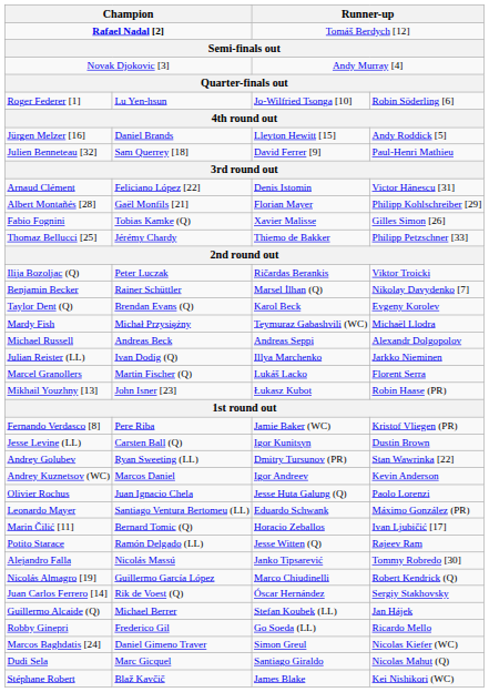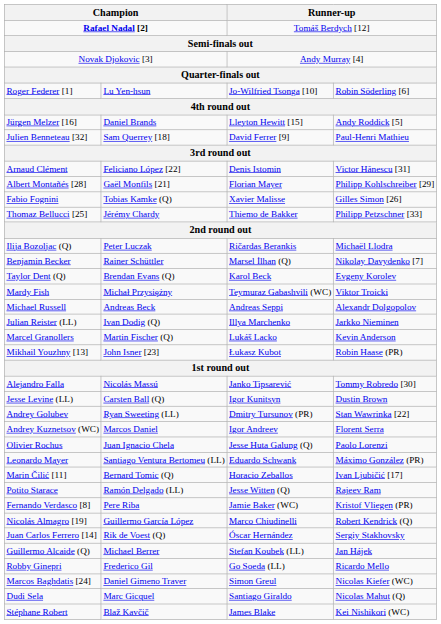 <table class="wikitable collapsible collapsed" style=font-size:90%>
 <tr style=font-size:110%>
 <th colspan=2><strong>Champion</strong></th>
 <th colspan=2>Runner-up</th>
 </tr>
 <tr align=center>
 <td colspan=2> <strong><a href='#'>Rafael Nadal</a> [2]</strong></td>
 <td colspan=2> <a href='#'>Tomáš Berdych</a> [12]</td>
 </tr>
 <tr style=font-size:110%>
 <th colspan=4>Semi-finals out</th>
 </tr>
 <tr align=center>
 <td colspan=2> <a href='#'>Novak Djokovic</a> [3]</td>
 <td colspan=2> <a href='#'>Andy Murray</a> [4]</td>
 </tr>
 <tr style=font-size:110%>
 <th colspan=4>Quarter-finals out</th>
 </tr>
 <tr>
 <td> <a href='#'>Roger Federer</a> [1]</td>
 <td> <a href='#'>Lu Yen-hsun</a></td>
 <td> <a href='#'>Jo-Wilfried Tsonga</a> [10]</td>
 <td> <a href='#'>Robin Söderling</a> [6]</td>
 </tr>
 <tr style=font-size:110%>
 <th colspan=4>4th round out</th>
 </tr>
 <tr>
 <td> <a href='#'>Jürgen Melzer</a> [16]</td>
 <td> <a href='#'>Daniel Brands</a></td>
 <td> <a href='#'>Lleyton Hewitt</a> [15]</td>
 <td> <a href='#'>Andy Roddick</a> [5]</td>
 </tr>
 <tr>
 <td> <a href='#'>Julien Benneteau</a> [32]</td>
 <td> <a href='#'>Sam Querrey</a> [18]</td>
 <td> <a href='#'>David Ferrer</a> [9]</td>
 <td> <a href='#'>Paul-Henri Mathieu</a></td>
 </tr>
 <tr style=font-size:110%>
 <th colspan=4>3rd round out</th>
 </tr>
 <tr>
 <td> <a href='#'>Arnaud Clément</a></td>
 <td> <a href='#'>Feliciano López</a> [22]</td>
 <td> <a href='#'>Denis Istomin</a></td>
 <td> <a href='#'>Victor Hănescu</a> [31]</td>
 </tr>
 <tr>
 <td> <a href='#'>Albert Montañés</a> [28]</td>
 <td> <a href='#'>Gaël Monfils</a> [21]</td>
 <td> <a href='#'>Florian Mayer</a></td>
 <td> <a href='#'>Philipp Kohlschreiber</a> [29]</td>
 </tr>
 <tr>
 <td> <a href='#'>Fabio Fognini</a></td>
 <td> <a href='#'>Tobias Kamke</a> (Q)</td>
 <td> <a href='#'>Xavier Malisse</a></td>
 <td> <a href='#'>Gilles Simon</a> [26]</td>
 </tr>
 <tr>
 <td> <a href='#'>Thomaz Bellucci</a> [25]</td>
 <td> <a href='#'>Jérémy Chardy</a></td>
 <td> <a href='#'>Thiemo de Bakker</a></td>
 <td> <a href='#'>Philipp Petzschner</a> [33]</td>
 </tr>
 <tr style=font-size:110%>
 <th colspan=4>2nd round out</th>
 </tr>
 <tr>
 <td> <a href='#'>Ilija Bozoljac</a> (Q)</td>
 <td> <a href='#'>Peter Luczak</a></td>
 <td> <a href='#'>Ričardas Berankis</a></td>
-<td> <a href='#'>Viktor Troicki</a></td>
+<td> <a href='#'>Michaël Llodra</a></td>
 </tr>
 <tr>
 <td> <a href='#'>Benjamin Becker</a></td>
 <td> <a href='#'>Rainer Schüttler</a></td>
 <td> <a href='#'>Marsel İlhan</a> (Q)</td>
 <td> <a href='#'>Nikolay Davydenko</a> [7]</td>
 </tr>
 <tr>
 <td> <a href='#'>Taylor Dent</a> (Q)</td>
 <td> <a href='#'>Brendan Evans</a> (Q)</td>
 <td> <a href='#'>Karol Beck</a></td>
 <td> <a href='#'>Evgeny Korolev</a></td>
 </tr>
 <tr>
 <td> <a href='#'>Mardy Fish</a></td>
 <td> <a href='#'>Michał Przysiężny</a></td>
 <td> <a href='#'>Teymuraz Gabashvili</a> (WC)</td>
-<td> <a href='#'>Michaël Llodra</a></td>
+<td> <a href='#'>Viktor Troicki</a></td>
 </tr>
 <tr>
 <td> <a href='#'>Michael Russell</a></td>
 <td> <a href='#'>Andreas Beck</a></td>
 <td> <a href='#'>Andreas Seppi</a></td>
 <td> <a href='#'>Alexandr Dolgopolov</a></td>
 </tr>
 <tr>
 <td> <a href='#'>Julian Reister</a> (LL)</td>
 <td> <a href='#'>Ivan Dodig</a> (Q)</td>
 <td> <a href='#'>Illya Marchenko</a></td>
 <td> <a href='#'>Jarkko Nieminen</a></td>
 </tr>
 <tr>
 <td> <a href='#'>Marcel Granollers</a></td>
 <td> <a href='#'>Martin Fischer</a> (Q)</td>
 <td> <a href='#'>Lukáš Lacko</a></td>
-<td> <a href='#'>Florent Serra</a></td>
+<td> <a href='#'>Kevin Anderson</a></td>
 </tr>
 <tr>
 <td> <a href='#'>Mikhail Youzhny</a> [13]</td>
 <td> <a href='#'>John Isner</a> [23]</td>
 <td> <a href='#'>Łukasz Kubot</a></td>
 <td> <a href='#'>Robin Haase</a> (PR)</td>
 </tr>
 <tr style=font-size:110%>
 <th colspan=4>1st round out</th>
 </tr>
 <tr>
-<td> <a href='#'>Fernando Verdasco</a> [8]</td>
-<td> <a href='#'>Pere Riba</a></td>
-<td> <a href='#'>Jamie Baker</a> (WC)</td>
-<td> <a href='#'>Kristof Vliegen</a> (PR)</td>
+<td> <a href='#'>Alejandro Falla</a></td>
+<td> <a href='#'>Nicolás Massú</a></td>
+<td> <a href='#'>Janko Tipsarević</a></td>
+<td> <a href='#'>Tommy Robredo</a> [30]</td>
 </tr>
 <tr>
 <td> <a href='#'>Jesse Levine</a> (LL)</td>
 <td> <a href='#'>Carsten Ball</a> (Q)</td>
 <td> <a href='#'>Igor Kunitsyn</a></td>
 <td> <a href='#'>Dustin Brown</a></td>
 </tr>
 <tr>
 <td> <a href='#'>Andrey Golubev</a></td>
 <td> <a href='#'>Ryan Sweeting</a> (LL)</td>
 <td> <a href='#'>Dmitry Tursunov</a> (PR)</td>
 <td> <a href='#'>Stan Wawrinka</a> [22]</td>
 </tr>
 <tr>
 <td> <a href='#'>Andrey Kuznetsov</a> (WC)</td>
 <td> <a href='#'>Marcos Daniel</a></td>
 <td> <a href='#'>Igor Andreev</a></td>
-<td> <a href='#'>Kevin Anderson</a></td>
+<td> <a href='#'>Florent Serra</a></td>
 </tr>
 <tr>
 <td> <a href='#'>Olivier Rochus</a></td>
 <td> <a href='#'>Juan Ignacio Chela</a></td>
 <td> <a href='#'>Jesse Huta Galung</a> (Q)</td>
 <td> <a href='#'>Paolo Lorenzi</a></td>
 </tr>
 <tr>
 <td> <a href='#'>Leonardo Mayer</a></td>
 <td> <a href='#'>Santiago Ventura Bertomeu</a> (LL)</td>
 <td> <a href='#'>Eduardo Schwank</a></td>
 <td> <a href='#'>Máximo González</a> (PR)</td>
 </tr>
 <tr>
 <td> <a href='#'>Marin Čilić</a> [11]</td>
 <td> <a href='#'>Bernard Tomic</a> (Q)</td>
 <td> <a href='#'>Horacio Zeballos</a></td>
 <td> <a href='#'>Ivan Ljubičić</a> [17]</td>
 </tr>
 <tr>
 <td> <a href='#'>Potito Starace</a></td>
 <td> <a href='#'>Ramón Delgado</a> (LL)</td>
 <td> <a href='#'>Jesse Witten</a> (Q)</td>
 <td> <a href='#'>Rajeev Ram</a></td>
 </tr>
 <tr>
-<td> <a href='#'>Alejandro Falla</a></td>
-<td> <a href='#'>Nicolás Massú</a></td>
-<td> <a href='#'>Janko Tipsarević</a></td>
-<td> <a href='#'>Tommy Robredo</a> [30]</td>
+<td> <a href='#'>Fernando Verdasco</a> [8]</td>
+<td> <a href='#'>Pere Riba</a></td>
+<td> <a href='#'>Jamie Baker</a> (WC)</td>
+<td> <a href='#'>Kristof Vliegen</a> (PR)</td>
 </tr>
 <tr>
 <td> <a href='#'>Nicolás Almagro</a> [19]</td>
 <td> <a href='#'>Guillermo García López</a></td>
 <td> <a href='#'>Marco Chiudinelli</a></td>
 <td> <a href='#'>Robert Kendrick</a> (Q)</td>
 </tr>
 <tr>
 <td> <a href='#'>Juan Carlos Ferrero</a> [14]</td>
 <td> <a href='#'>Rik de Voest</a> (Q)</td>
 <td> <a href='#'>Óscar Hernández</a></td>
 <td> <a href='#'>Sergiy Stakhovsky</a></td>
 </tr>
 <tr>
 <td> <a href='#'>Guillermo Alcaide</a> (Q)</td>
 <td> <a href='#'>Michael Berrer</a></td>
 <td> <a href='#'>Stefan Koubek</a> (LL)</td>
 <td> <a href='#'>Jan Hájek</a></td>
 </tr>
 <tr>
 <td> <a href='#'>Robby Ginepri</a></td>
 <td> <a href='#'>Frederico Gil</a></td>
 <td> <a href='#'>Go Soeda</a> (LL)</td>
 <td> <a href='#'>Ricardo Mello</a></td>
 </tr>
 <tr>
 <td> <a href='#'>Marcos Baghdatis</a> [24]</td>
 <td> <a href='#'>Daniel Gimeno Traver</a></td>
 <td> <a href='#'>Simon Greul</a></td>
 <td> <a href='#'>Nicolas Kiefer</a> (WC)</td>
 </tr>
 <tr>
 <td> <a href='#'>Dudi Sela</a></td>
 <td> <a href='#'>Marc Gicquel</a></td>
 <td> <a href='#'>Santiago Giraldo</a></td>
 <td> <a href='#'>Nicolas Mahut</a> (Q)</td>
 </tr>
 <tr>
 <td> <a href='#'>Stéphane Robert</a></td>
 <td> <a href='#'>Blaž Kavčič</a></td>
 <td> <a href='#'>James Blake</a></td>
 <td> <a href='#'>Kei Nishikori</a> (WC)</td>
 </tr>
 </table>
